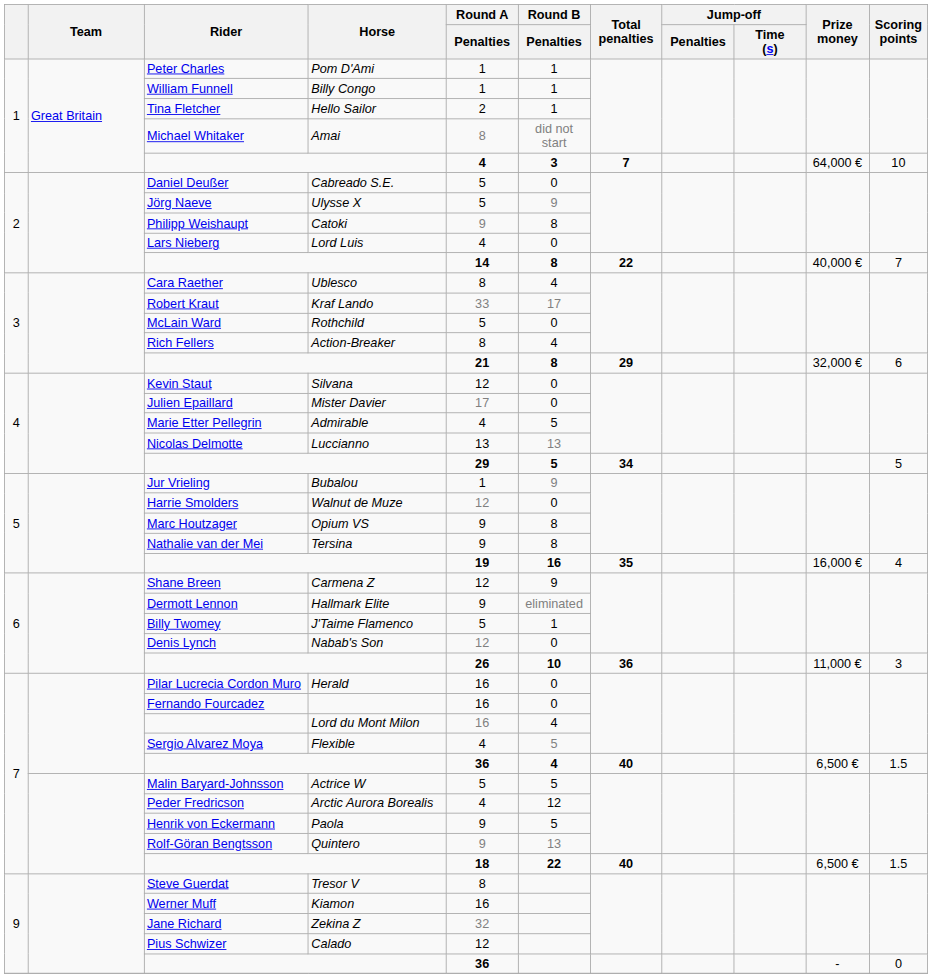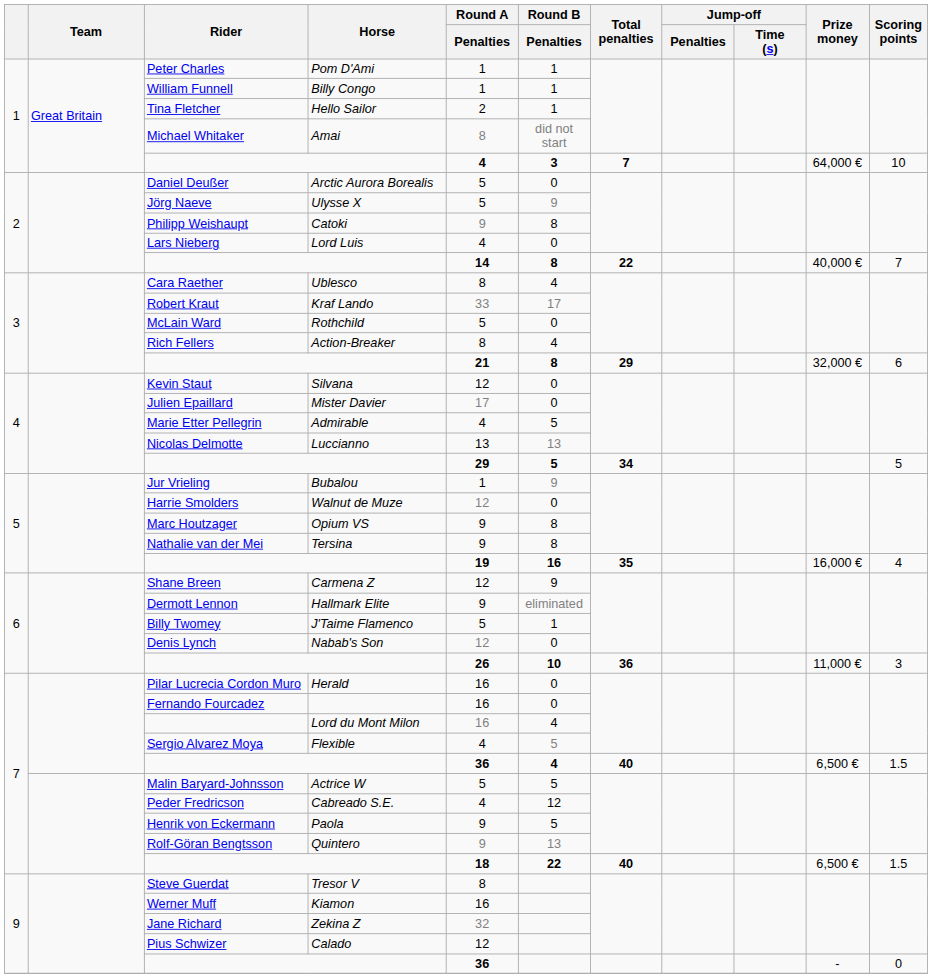 <table class="wikitable" style="font-size: 90%">
 <tr>
 <th rowspan=2 width=20></th>
 <th rowspan=2 width=125>Team</th>
 <th rowspan=2 width=180>Rider</th>
 <th rowspan=2 width=150>Horse</th>
 <th>Round A</th>
 <th>Round B</th>
 <th rowspan=2 width=75>Total penalties</th>
 <th colspan=2>Jump-off</th>
 <th rowspan=2 width=65>Prize<br>money</th>
 <th rowspan=2 width=60>Scoring<br>points</th>
 </tr>
 <tr>
 <th width=75>Penalties</th>
 <th width=75>Penalties</th>
 <th width=75>Penalties</th>
 <th width=75>Time<br>(<a href='#'>s</a>)</th>
 </tr>
 <tr>
 <td rowspan=5 align=center>1</td>
 <td rowspan=5> <a href='#'>Great Britain</a></td>
 <td><a href='#'>Peter Charles</a></td>
 <td><em>Pom D'Ami</em></td>
 <td align=center>1</td>
 <td align=center>1</td>
 <td rowspan=4></td>
 <td rowspan=4></td>
 <td rowspan=4></td>
 <td rowspan=4></td>
 <td rowspan=4></td>
 </tr>
 <tr>
 <td><a href='#'>William Funnell</a></td>
 <td><em>Billy Congo</em></td>
 <td align=center>1</td>
 <td align=center>1</td>
 </tr>
 <tr>
 <td><a href='#'>Tina Fletcher</a></td>
 <td><em>Hello Sailor</em></td>
 <td align=center>2</td>
 <td align=center>1</td>
 </tr>
 <tr>
 <td><a href='#'>Michael Whitaker</a></td>
 <td><em>Amai</em></td>
 <td align=center style=color:gray>8</td>
 <td align=center style=color:gray>did not start</td>
 </tr>
 <tr>
 <td colspan=2></td>
 <td align=center><strong>4</strong></td>
 <td align=center><strong>3</strong></td>
 <td align=center><strong>7</strong></td>
 <td></td>
 <td></td>
 <td align=center>64,000 €</td>
 <td align=center>10</td>
 </tr>
 <tr>
 <td rowspan=5 align=center>2</td>
 <td rowspan=5></td>
 <td><a href='#'>Daniel Deußer</a></td>
-<td><em>Cabreado S.E.</em></td>
+<td><em>Arctic Aurora Borealis</em></td>
 <td align=center>5</td>
 <td align=center>0</td>
 <td rowspan=4></td>
 <td rowspan=4></td>
 <td rowspan=4></td>
 <td rowspan=4></td>
 <td rowspan=4></td>
 </tr>
 <tr>
 <td><a href='#'>Jörg Naeve</a></td>
 <td><em>Ulysse X</em></td>
 <td align=center>5</td>
 <td align=center style=color:gray>9</td>
 </tr>
 <tr>
 <td><a href='#'>Philipp Weishaupt</a></td>
 <td><em>Catoki</em></td>
 <td align=center style=color:gray>9</td>
 <td align=center>8</td>
 </tr>
 <tr>
 <td><a href='#'>Lars Nieberg</a></td>
 <td><em>Lord Luis</em></td>
 <td align=center>4</td>
 <td align=center>0</td>
 </tr>
 <tr>
 <td colspan=2></td>
 <td align=center><strong>14</strong></td>
 <td align=center><strong>8</strong></td>
 <td align=center><strong>22</strong></td>
 <td></td>
 <td></td>
 <td align=center>40,000 €</td>
 <td align=center>7</td>
 </tr>
 <tr>
 <td rowspan=5 align=center>3</td>
 <td rowspan=5></td>
 <td><a href='#'>Cara Raether</a></td>
 <td><em>Ublesco</em></td>
 <td align=center>8</td>
 <td align=center>4</td>
 <td rowspan=4></td>
 <td rowspan=4></td>
 <td rowspan=4></td>
 <td rowspan=4></td>
 <td rowspan=4></td>
 </tr>
 <tr>
 <td><a href='#'>Robert Kraut</a></td>
 <td><em>Kraf Lando</em></td>
 <td align=center style=color:gray>33</td>
 <td align=center style=color:gray>17</td>
 </tr>
 <tr>
 <td><a href='#'>McLain Ward</a></td>
 <td><em>Rothchild</em></td>
 <td align=center>5</td>
 <td align=center>0</td>
 </tr>
 <tr>
 <td><a href='#'>Rich Fellers</a></td>
 <td><em>Action-Breaker</em></td>
 <td align=center>8</td>
 <td align=center>4</td>
 </tr>
 <tr>
 <td colspan=2></td>
 <td align=center><strong>21</strong></td>
 <td align=center><strong>8</strong></td>
 <td align=center><strong>29</strong></td>
 <td></td>
 <td></td>
 <td align=center>32,000 €</td>
 <td align=center>6</td>
 </tr>
 <tr>
 <td rowspan=5 align=center>4</td>
 <td rowspan=5></td>
 <td><a href='#'>Kevin Staut</a></td>
 <td><em>Silvana</em></td>
 <td align=center>12</td>
 <td align=center>0</td>
 <td rowspan=4></td>
 <td rowspan=4></td>
 <td rowspan=4></td>
 <td rowspan=4></td>
 <td rowspan=4></td>
 </tr>
 <tr>
 <td><a href='#'>Julien Epaillard</a></td>
 <td><em>Mister Davier</em></td>
 <td align=center style=color:gray>17</td>
 <td align=center>0</td>
 </tr>
 <tr>
 <td><a href='#'>Marie Etter Pellegrin</a></td>
 <td><em>Admirable</em></td>
 <td align=center>4</td>
 <td align=center>5</td>
 </tr>
 <tr>
 <td><a href='#'>Nicolas Delmotte</a></td>
 <td><em>Luccianno</em></td>
 <td align=center>13</td>
 <td align=center style=color:gray>13</td>
 </tr>
 <tr>
 <td colspan=2></td>
 <td align=center><strong>29</strong></td>
 <td align=center><strong>5</strong></td>
 <td align=center><strong>34</strong></td>
 <td></td>
 <td></td>
 <td align=center></td>
 <td align=center>5</td>
 </tr>
 <tr>
 <td rowspan=5 align=center>5</td>
 <td rowspan=5></td>
 <td><a href='#'>Jur Vrieling</a></td>
 <td><em>Bubalou</em></td>
 <td align=center>1</td>
 <td align=center style=color:gray>9</td>
 <td rowspan=4></td>
 <td rowspan=4></td>
 <td rowspan=4></td>
 <td rowspan=4></td>
 <td rowspan=4></td>
 </tr>
 <tr>
 <td><a href='#'>Harrie Smolders</a></td>
 <td><em>Walnut de Muze</em></td>
 <td align=center style=color:gray>12</td>
 <td align=center>0</td>
 </tr>
 <tr>
 <td><a href='#'>Marc Houtzager</a></td>
 <td><em>Opium VS</em></td>
 <td align=center>9</td>
 <td align=center>8</td>
 </tr>
 <tr>
 <td><a href='#'>Nathalie van der Mei</a></td>
 <td><em>Tersina</em></td>
 <td align=center>9</td>
 <td align=center>8</td>
 </tr>
 <tr>
 <td colspan=2></td>
 <td align=center><strong>19</strong></td>
 <td align=center><strong>16</strong></td>
 <td align=center><strong>35</strong></td>
 <td></td>
 <td></td>
 <td align=center>16,000 €</td>
 <td align=center>4</td>
 </tr>
 <tr>
 <td rowspan=5 align=center>6</td>
 <td rowspan=5></td>
 <td><a href='#'>Shane Breen</a></td>
 <td><em>Carmena Z</em></td>
 <td align=center>12</td>
 <td align=center>9</td>
 <td rowspan=4></td>
 <td rowspan=4></td>
 <td rowspan=4></td>
 <td rowspan=4></td>
 <td rowspan=4></td>
 </tr>
 <tr>
 <td><a href='#'>Dermott Lennon</a></td>
 <td><em>Hallmark Elite</em></td>
 <td align=center>9</td>
 <td align=center style=color:gray>eliminated</td>
 </tr>
 <tr>
 <td><a href='#'>Billy Twomey</a></td>
 <td><em>J'Taime Flamenco</em></td>
 <td align=center>5</td>
 <td align=center>1</td>
 </tr>
 <tr>
 <td><a href='#'>Denis Lynch</a></td>
 <td><em>Nabab's Son</em></td>
 <td align=center style=color:gray>12</td>
 <td align=center>0</td>
 </tr>
 <tr>
 <td colspan=2></td>
 <td align=center><strong>26</strong></td>
 <td align=center><strong>10</strong></td>
 <td align=center><strong>36</strong></td>
 <td></td>
 <td></td>
 <td align=center>11,000 €</td>
 <td align=center>3</td>
 </tr>
 <tr>
 <td rowspan=10 align=center>7</td>
 <td rowspan=5></td>
 <td><a href='#'>Pilar Lucrecia Cordon Muro</a></td>
 <td><em>Herald</em></td>
 <td align=center>16</td>
 <td align=center>0</td>
 <td rowspan=4></td>
 <td rowspan=4></td>
 <td rowspan=4></td>
 <td rowspan=4></td>
 <td rowspan=4></td>
 </tr>
 <tr>
 <td><a href='#'>Fernando Fourcadez</a></td>
 <td></td>
 <td align=center>16</td>
 <td align=center>0</td>
 </tr>
 <tr>
 <td></td>
 <td><em>Lord du Mont Milon</em></td>
 <td align=center style=color:gray>16</td>
 <td align=center>4</td>
 </tr>
 <tr>
 <td><a href='#'>Sergio Alvarez Moya</a></td>
 <td><em>Flexible</em></td>
 <td align=center>4</td>
 <td align=center style=color:gray>5</td>
 </tr>
 <tr>
 <td colspan=2></td>
 <td align=center><strong>36</strong></td>
 <td align=center><strong>4</strong></td>
 <td align=center><strong>40</strong></td>
 <td></td>
 <td></td>
 <td align=center>6,500 €</td>
 <td align=center>1.5</td>
 </tr>
 <tr>
 <td rowspan=5></td>
 <td><a href='#'>Malin Baryard-Johnsson</a></td>
 <td><em>Actrice W</em></td>
 <td align=center>5</td>
 <td align=center>5</td>
 <td rowspan=4></td>
 <td rowspan=4></td>
 <td rowspan=4></td>
 <td rowspan=4></td>
 <td rowspan=4></td>
 </tr>
 <tr>
 <td><a href='#'>Peder Fredricson</a></td>
-<td><em>Arctic Aurora Borealis</em></td>
+<td><em>Cabreado S.E.</em></td>
 <td align=center>4</td>
 <td align=center>12</td>
 </tr>
 <tr>
 <td><a href='#'>Henrik von Eckermann</a></td>
 <td><em>Paola</em></td>
 <td align=center>9</td>
 <td align=center>5</td>
 </tr>
 <tr>
 <td><a href='#'>Rolf-Göran Bengtsson</a></td>
 <td><em>Quintero</em></td>
 <td align=center style=color:gray>9</td>
 <td align=center style=color:gray>13</td>
 </tr>
 <tr>
 <td colspan=2></td>
 <td align=center><strong>18</strong></td>
 <td align=center><strong>22</strong></td>
 <td align=center><strong>40</strong></td>
 <td></td>
 <td></td>
 <td align=center>6,500 €</td>
 <td align=center>1.5</td>
 </tr>
 <tr>
 <td rowspan=5 align=center>9</td>
 <td rowspan=5></td>
 <td><a href='#'>Steve Guerdat</a></td>
 <td><em>Tresor V</em></td>
 <td align=center>8</td>
 <td align=center></td>
 <td rowspan=4></td>
 <td rowspan=4></td>
 <td rowspan=4></td>
 <td rowspan=4></td>
 <td rowspan=4></td>
 </tr>
 <tr>
 <td><a href='#'>Werner Muff</a></td>
 <td><em>Kiamon</em></td>
 <td align=center>16</td>
 <td align=center></td>
 </tr>
 <tr>
 <td><a href='#'>Jane Richard</a></td>
 <td><em>Zekina Z</em></td>
 <td align=center style=color:gray>32</td>
 <td align=center></td>
 </tr>
 <tr>
 <td><a href='#'>Pius Schwizer</a></td>
 <td><em>Calado</em></td>
 <td align=center>12</td>
 <td align=center></td>
 </tr>
 <tr>
 <td colspan=2></td>
 <td align=center><strong>36</strong></td>
 <td align=center></td>
 <td align=center></td>
 <td></td>
 <td></td>
 <td align=center>-</td>
 <td align=center>0</td>
 </tr>
 <tr>
 </tr>
 </table>
